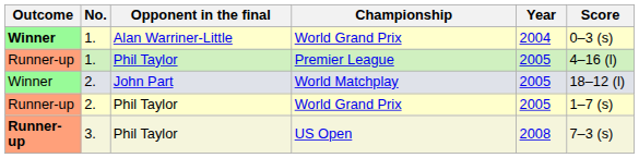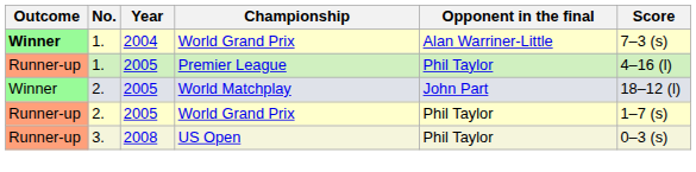 <table class="sortable wikitable">
 <tr>
 <th style="width:80px;">Outcome</th>
 <th style="width:20px;">No.</th>
+<th style="width:50px;">Year</th>
+<th style="width:250px;">Championship</th>
 <th style="width:200px;">Opponent in the final</th>
-<th style="width:250px;">Championship</th>
-<th style="width:50px;">Year</th>
 <th style="width:70px;">Score</th>
 </tr>
 <tr style="background:#ffc;">
 <td style="background:#98FB98"><strong>Winner</strong></td>
 <td>1.</td>
+<td><a href='#'>2004</a></td>
+<td><a href='#'>World Grand Prix</a></td>
 <td> <a href='#'>Alan Warriner-Little</a></td>
-<td><a href='#'>World Grand Prix</a></td>
-<td><a href='#'>2004</a></td>
-<td>0–3 (s)</td>
+<td>7–3 (s)</td>
 </tr>
 <tr style="background:#d0f0c0;">
 <td style="background:#ffa07a;">Runner-up</td>
 <td>1.</td>
+<td><a href='#'>2005</a></td>
+<td><a href='#'>Premier League</a></td>
 <td> <a href='#'>Phil Taylor</a></td>
-<td><a href='#'>Premier League</a></td>
-<td><a href='#'>2005</a></td>
 <td>4–16 (l)</td>
 </tr>
 <tr style="background:#dfe2e9;">
 <td style="background:#98FB98">Winner</td>
 <td>2.</td>
+<td><a href='#'>2005</a></td>
+<td><a href='#'>World Matchplay</a></td>
 <td> <a href='#'>John Part</a></td>
-<td><a href='#'>World Matchplay</a></td>
-<td><a href='#'>2005</a></td>
 <td>18–12 (l)</td>
 </tr>
 <tr style="background:#ffc;">
 <td style="background:#ffa07a;">Runner-up</td>
 <td>2.</td>
+<td><a href='#'>2005</a></td>
+<td><a href='#'>World Grand Prix</a></td>
 <td> Phil Taylor</td>
-<td><a href='#'>World Grand Prix</a></td>
-<td><a href='#'>2005</a></td>
 <td>1–7 (s)</td>
 </tr>
 <tr bgcolor="beige">
-<td style="background:#ffa07a;"><strong>Runner-up</strong></td>
+<td style="background:#ffa07a;">Runner-up</td>
 <td>3.</td>
+<td><a href='#'>2008</a></td>
+<td><a href='#'>US Open</a></td>
 <td> Phil Taylor</td>
-<td><a href='#'>US Open</a></td>
-<td><a href='#'>2008</a></td>
-<td>7–3 (s)</td>
+<td>0–3 (s)</td>
 </tr>
 </table>
